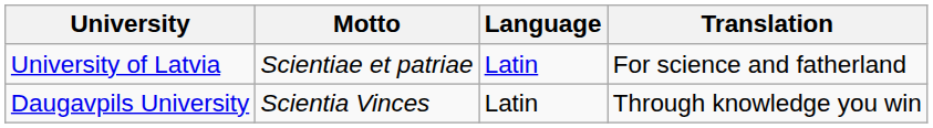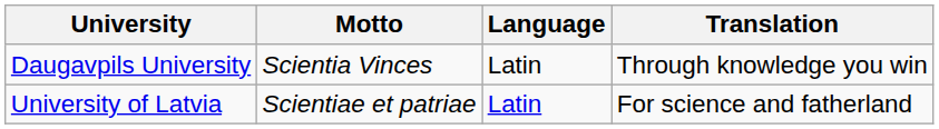 <table class="wikitable sortable plainrowheaders">
 <tr>
 <th>University</th>
 <th>Motto</th>
 <th>Language</th>
 <th>Translation</th>
 </tr>
 <tr>
+<td><a href='#'>Daugavpils University</a></td>
+<td><em>Scientia Vinces</em></td>
+<td>Latin</td>
+<td>Through knowledge you win</td>
+</tr>
+<tr>
 <td><a href='#'>University of Latvia</a></td>
 <td><em>Scientiae et patriae</em></td>
 <td><a href='#'>Latin</a></td>
 <td>For science and fatherland</td>
 </tr>
-<tr>
-<td><a href='#'>Daugavpils University</a></td>
-<td><em>Scientia Vinces</em></td>
-<td>Latin</td>
-<td>Through knowledge you win</td>
-</tr>
 </table>
